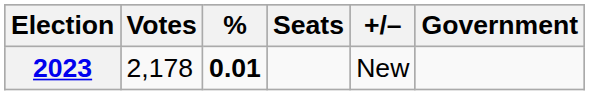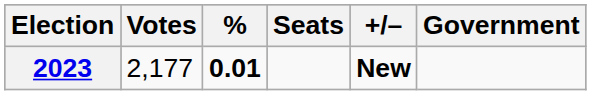 <table class=wikitable>
 <tr>
 <th>Election</th>
 <th>Votes</th>
 <th>%</th>
 <th>Seats</th>
 <th>+/–</th>
 <th>Government</th>
 </tr>
 <tr>
 <th><a href='#'>2023</a></th>
-<td>2,178</td>
+<td>2,177</td>
 <td><strong>0.01</strong></td>
 <td></td>
-<td>New</td>
+<td><strong>New</strong></td>
 <td></td>
 </tr>
 </table>
